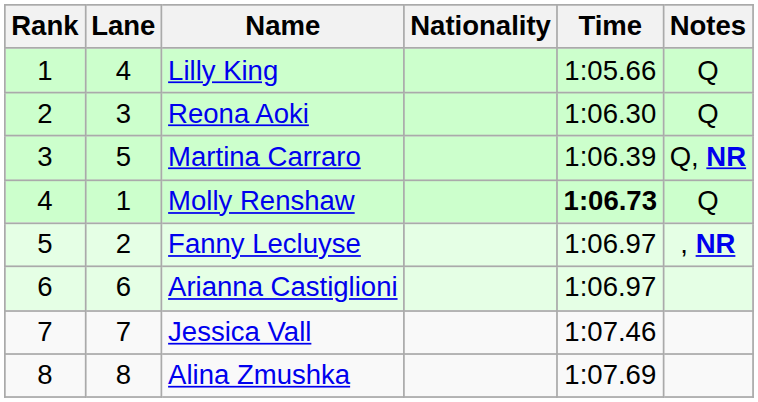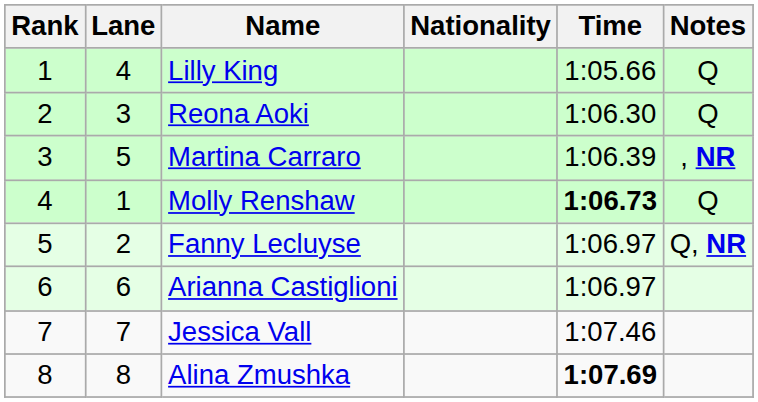 <table class="wikitable sortable" style="text-align:center">
 <tr>
 <th>Rank</th>
 <th>Lane</th>
 <th>Name</th>
 <th>Nationality</th>
 <th>Time</th>
 <th>Notes</th>
 </tr>
 <tr bgcolor=ccffcc>
 <td>1</td>
 <td>4</td>
 <td align=left><a href='#'>Lilly King</a></td>
 <td align=left></td>
 <td>1:05.66</td>
 <td>Q</td>
 </tr>
 <tr bgcolor=ccffcc>
 <td>2</td>
 <td>3</td>
 <td align=left><a href='#'>Reona Aoki</a></td>
 <td align=left></td>
 <td>1:06.30</td>
 <td>Q</td>
 </tr>
 <tr bgcolor=ccffcc>
 <td>3</td>
 <td>5</td>
 <td align=left><a href='#'>Martina Carraro</a></td>
 <td align=left></td>
 <td>1:06.39</td>
-<td>Q, <strong><a href='#'>NR</a></strong></td>
+<td>, <strong><a href='#'>NR</a></strong></td>
 </tr>
 <tr bgcolor=ccffcc>
 <td>4</td>
 <td>1</td>
 <td align=left><a href='#'>Molly Renshaw</a></td>
 <td align=left></td>
 <td><strong>1:06.73</strong></td>
 <td>Q</td>
 </tr>
 <tr bgcolor=e5ffe5>
 <td>5</td>
 <td>2</td>
 <td align=left><a href='#'>Fanny Lecluyse</a></td>
 <td align=left></td>
 <td>1:06.97</td>
-<td>, <strong><a href='#'>NR</a></strong></td>
+<td>Q, <strong><a href='#'>NR</a></strong></td>
 </tr>
 <tr bgcolor=e5ffe5>
 <td>6</td>
 <td>6</td>
 <td align=left><a href='#'>Arianna Castiglioni</a></td>
 <td align=left></td>
 <td>1:06.97</td>
 <td></td>
 </tr>
 <tr>
 <td>7</td>
 <td>7</td>
 <td align=left><a href='#'>Jessica Vall</a></td>
 <td align=left></td>
 <td>1:07.46</td>
 <td></td>
 </tr>
 <tr>
 <td>8</td>
 <td>8</td>
 <td align=left><a href='#'>Alina Zmushka</a></td>
 <td align=left></td>
-<td>1:07.69</td>
+<td><strong>1:07.69</strong></td>
 <td></td>
 </tr>
 </table>
